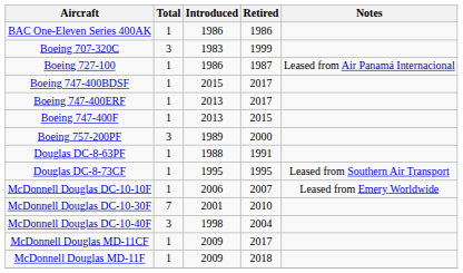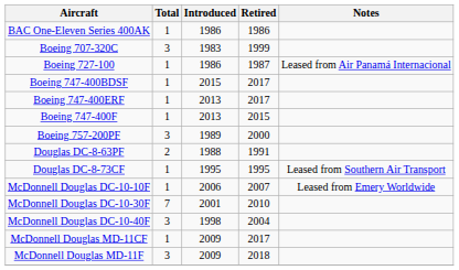 <table class="wikitable" style="margin:0.5em auto; text-align:center">
 <tr>
 <th>Aircraft</th>
 <th>Total</th>
 <th>Introduced</th>
 <th>Retired</th>
 <th>Notes</th>
 </tr>
 <tr>
 <td><a href='#'>BAC One-Eleven Series 400AK</a></td>
 <td>1</td>
 <td>1986</td>
 <td>1986</td>
 <td></td>
 </tr>
 <tr>
 <td><a href='#'>Boeing 707-320C</a></td>
 <td>3</td>
 <td>1983</td>
 <td>1999</td>
 <td></td>
 </tr>
 <tr>
 <td><a href='#'>Boeing 727-100</a></td>
 <td>1</td>
 <td>1986</td>
 <td>1987</td>
 <td>Leased from <a href='#'>Air Panamá Internacional</a></td>
 </tr>
 <tr>
 <td><a href='#'>Boeing 747-400BDSF</a></td>
 <td>1</td>
 <td>2015</td>
 <td>2017</td>
 <td></td>
 </tr>
 <tr>
 <td><a href='#'>Boeing 747-400ERF</a></td>
 <td>1</td>
 <td>2013</td>
 <td>2017</td>
 <td></td>
 </tr>
 <tr>
 <td><a href='#'>Boeing 747-400F</a></td>
 <td>1</td>
 <td>2013</td>
 <td>2015</td>
 <td></td>
 </tr>
 <tr>
 <td><a href='#'>Boeing 757-200PF</a></td>
 <td>3</td>
 <td>1989</td>
 <td>2000</td>
 <td></td>
 </tr>
 <tr>
 <td><a href='#'>Douglas DC-8-63PF</a></td>
-<td>1</td>
+<td>2</td>
 <td>1988</td>
 <td>1991</td>
 <td></td>
 </tr>
 <tr>
 <td><a href='#'>Douglas DC-8-73CF</a></td>
 <td>1</td>
 <td>1995</td>
 <td>1995</td>
 <td>Leased from <a href='#'>Southern Air Transport</a></td>
 </tr>
 <tr>
 <td><a href='#'>McDonnell Douglas DC-10-10F</a></td>
 <td>1</td>
 <td>2006</td>
 <td>2007</td>
 <td>Leased from <a href='#'>Emery Worldwide</a></td>
 </tr>
 <tr>
 <td><a href='#'>McDonnell Douglas DC-10-30F</a></td>
 <td>7</td>
 <td>2001</td>
 <td>2010</td>
 <td></td>
 </tr>
 <tr>
 <td><a href='#'>McDonnell Douglas DC-10-40F</a></td>
 <td>3</td>
 <td>1998</td>
 <td>2004</td>
 <td></td>
 </tr>
 <tr>
 <td><a href='#'>McDonnell Douglas MD-11CF</a></td>
 <td>1</td>
 <td>2009</td>
 <td>2017</td>
 <td></td>
 </tr>
 <tr>
 <td><a href='#'>McDonnell Douglas MD-11F</a></td>
-<td>1</td>
+<td>3</td>
 <td>2009</td>
 <td>2018</td>
 <td></td>
 </tr>
 <tr>
 </tr>
 </table>
